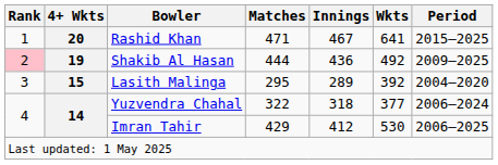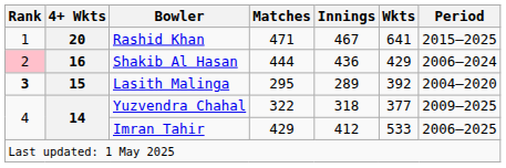 <table class="wikitable sortable">
 <tr>
 <th scope="col">Rank</th>
 <th scope="col">4+ Wkts</th>
 <th scope="col">Bowler</th>
 <th scope="col">Matches</th>
 <th scope="col">Innings</th>
 <th scope="col">Wkts</th>
 <th scope="col">Period</th>
 </tr>
 <tr>
 <td align=center>1</td>
 <th>20</th>
 <td> <a href='#'>Rashid Khan</a></td>
 <td align=center>471</td>
 <td align=center>467</td>
 <td align=center>641</td>
 <td>2015–2025</td>
 </tr>
 <tr>
 <td align=center style="background: pink;">2</td>
-<th>19</th>
+<th>16</th>
 <td> <a href='#'>Shakib Al Hasan</a></td>
 <td align=center>444</td>
 <td align=center>436</td>
-<td align=center>492</td>
-<td>2009–2025</td>
+<td align=center>429</td>
+<td>2006–2024</td>
 </tr>
 <tr>
-<td align=center>3</td>
+<td align=center><strong>3</strong></td>
 <th>15</th>
 <td> <a href='#'>Lasith Malinga</a></td>
 <td align=center>295</td>
 <td align=center>289</td>
 <td align=center>392</td>
 <td>2004–2020</td>
 </tr>
 <tr>
 <td align=center rowspan=2>4</td>
 <th rowspan=2>14</th>
 <td> <a href='#'>Yuzvendra Chahal</a></td>
 <td align=center>322</td>
 <td align=center>318</td>
 <td align=center>377</td>
-<td>2006–2024</td>
+<td>2009–2025</td>
 </tr>
 <tr>
 <td> <a href='#'>Imran Tahir</a></td>
 <td align=center>429</td>
 <td align=center>412</td>
-<td align=center>530</td>
+<td align=center>533</td>
 <td>2006–2025</td>
 </tr>
 <tr>
 <td colspan=7><small>Last updated: 1 May 2025</small></td>
 </tr>
 </table>
